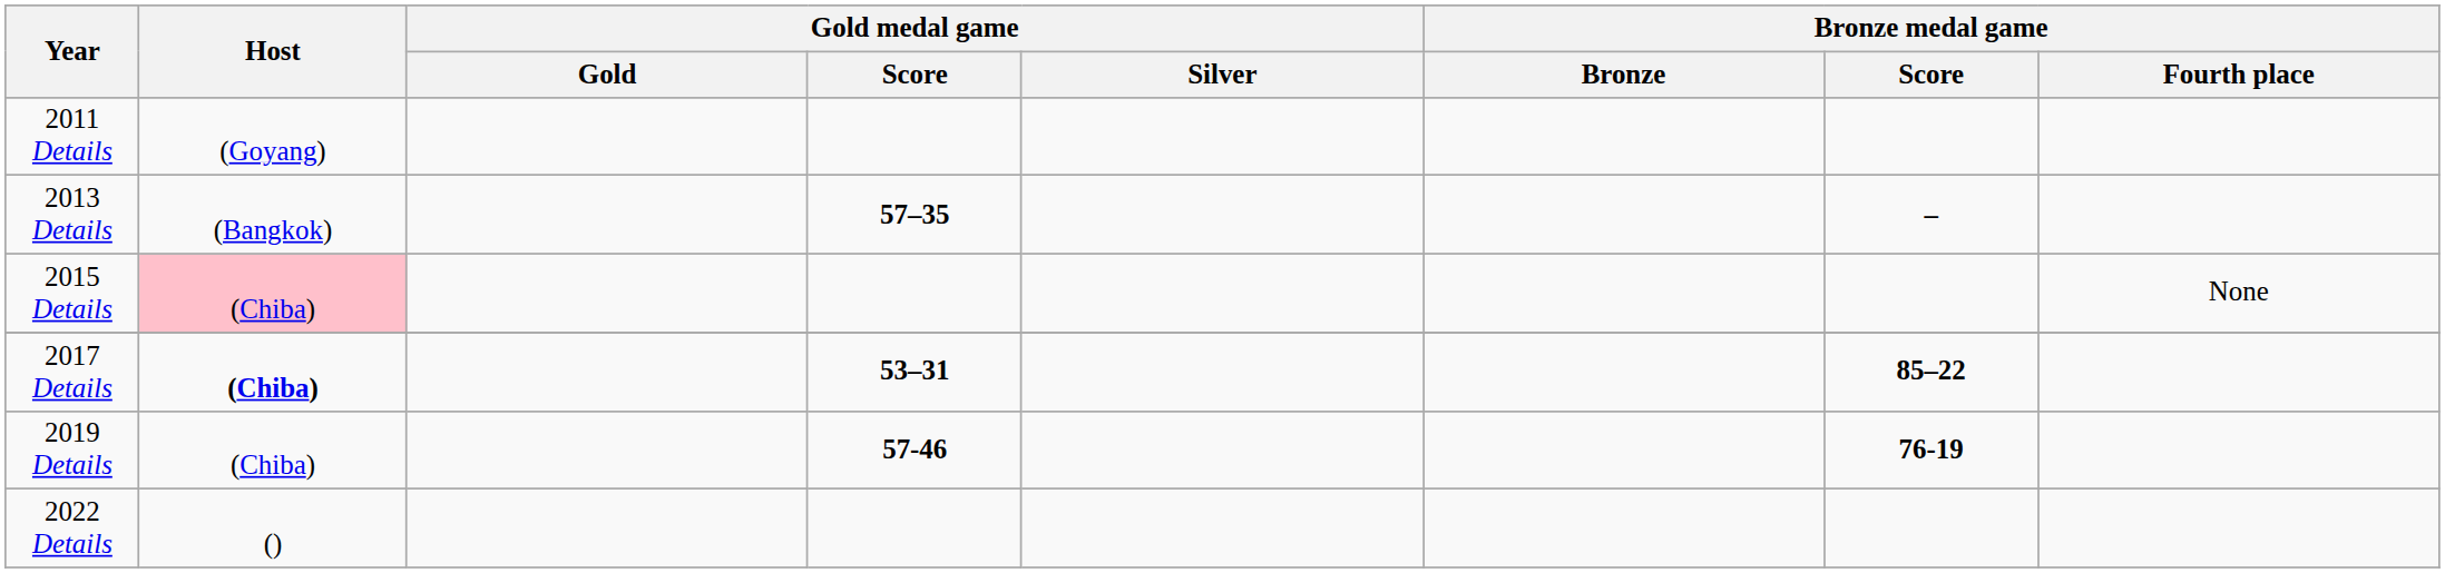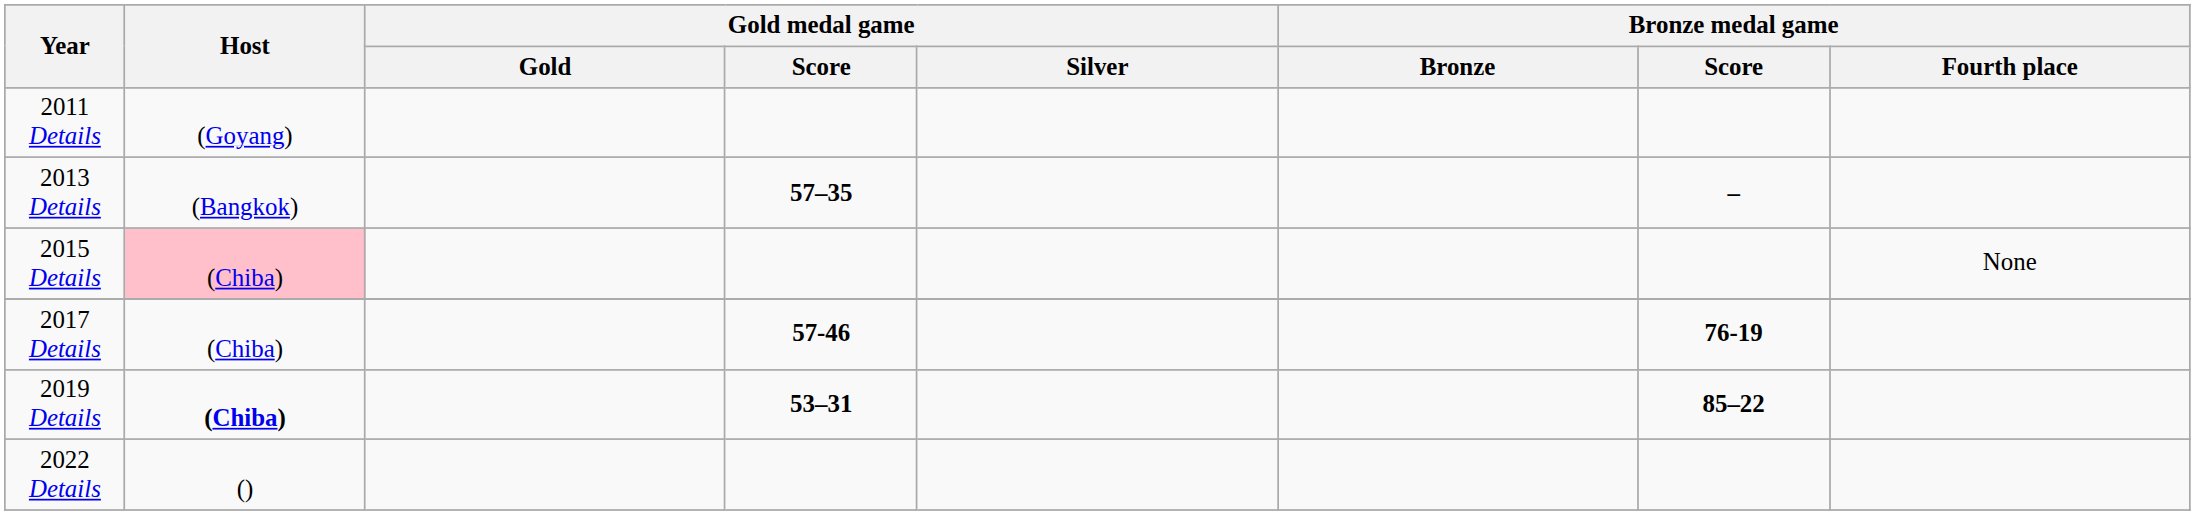 <table class=wikitable style="text-align:center; font-size:90%; width:100%">
 <tr>
 <th rowspan=2 width=5%>Year</th>
 <th rowspan=2 width=10%>Host</th>
 <th colspan=3>Gold medal game</th>
 <th colspan=3>Bronze medal game</th>
 </tr>
 <tr>
 <th width=15%>Gold</th>
 <th width=8%>Score</th>
 <th width=15%>Silver</th>
 <th width=15%>Bronze</th>
 <th width=8%>Score</th>
 <th width=15%>Fourth place</th>
 </tr>
 <tr>
 <td>2011 <br> <em><a href='#'>Details</a></em></td>
 <td><br> (<a href='#'>Goyang</a>)</td>
 <td></td>
 <td></td>
 <td></td>
 <td></td>
 <td></td>
 <td></td>
 </tr>
 <tr>
 <td>2013 <br> <em><a href='#'>Details</a></em></td>
 <td><br> (<a href='#'>Bangkok</a>)</td>
 <td></td>
 <td><strong>57–35</strong></td>
 <td></td>
 <td></td>
 <td><strong>–</strong></td>
 <td></td>
 </tr>
 <tr>
 <td>2015 <br> <em><a href='#'>Details</a></em></td>
 <td style="background: pink;"><br> (<a href='#'>Chiba</a>)</td>
 <td></td>
 <td></td>
 <td></td>
 <td></td>
 <td></td>
 <td>None</td>
 </tr>
 <tr>
 </tr>
 <tr>
 <td>2017 <br> <em><a href='#'>Details</a></em></td>
+<td><br> (<a href='#'>Chiba</a>)</td>
+<td></td>
+<td><strong>57-46</strong></td>
+<td></td>
+<td></td>
+<td><strong>76-19</strong></td>
+<td></td>
+</tr>
+<tr>
+<td>2019 <br> <em><a href='#'>Details</a></em></td>
 <td><strong><br> (<a href='#'>Chiba</a>)</strong></td>
 <td></td>
 <td><strong>53–31</strong></td>
 <td></td>
 <td></td>
 <td><strong>85–22</strong></td>
-<td></td>
-</tr>
-<tr>
-<td>2019 <br> <em><a href='#'>Details</a></em></td>
-<td><br> (<a href='#'>Chiba</a>)</td>
-<td></td>
-<td><strong>57-46</strong></td>
-<td></td>
-<td></td>
-<td><strong>76-19</strong></td>
 <td></td>
 </tr>
 <tr>
 <td>2022 <br> <em><a href='#'>Details</a></em></td>
 <td><br> (<a href='#'></a>)</td>
 <td></td>
 <td><strong>  </strong></td>
 <td></td>
 <td></td>
 <td><strong>  </strong></td>
 <td></td>
 </tr>
 </table>
